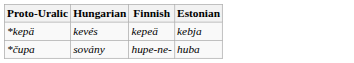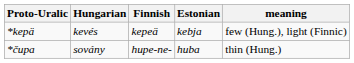 <table class="wikitable">
 <tr>
 <th>Proto-Uralic</th>
 <th>Hungarian</th>
 <th>Finnish</th>
 <th>Estonian</th>
+<th>meaning</th>
 </tr>
 <tr>
 <td><em>*kepä</em></td>
 <td><em>kevés</em></td>
 <td><em>kepeä</em></td>
 <td><em>kebja</em></td>
+<td>few (Hung.), light (Finnic)</td>
 </tr>
 <tr>
 <td><em>*čupa</em></td>
 <td><em>sovány</em></td>
 <td><em>hupe-ne-</em></td>
 <td><em>huba</em></td>
+<td>thin (Hung.)</td>
 </tr>
 </table>
